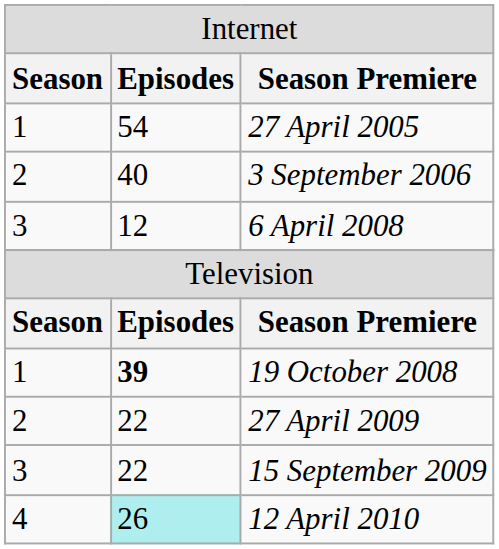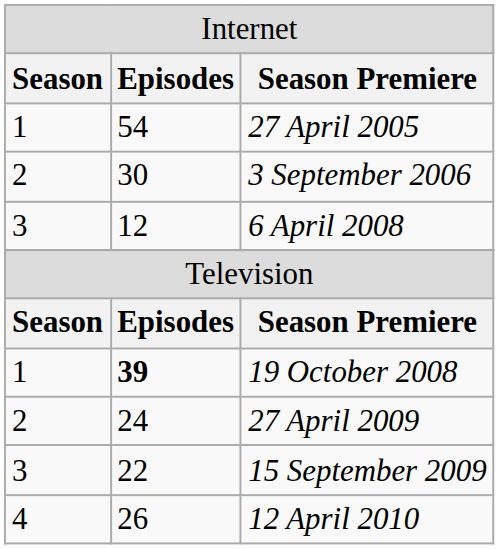 <table class="wikitable" border="1">
 <tr bgcolor="#DCDCDC">
 <td colspan="3" style="text-align: center;">Internet</td>
 </tr>
 <tr>
 <th><strong>Season</strong></th>
 <th><strong>Episodes</strong></th>
 <th><strong>Season Premiere</strong></th>
 </tr>
 <tr>
 <td>1</td>
 <td>54</td>
 <td><em>27 April 2005</em></td>
 </tr>
 <tr>
 <td>2</td>
-<td>40</td>
+<td>30</td>
 <td><em>3 September 2006</em></td>
 </tr>
 <tr>
 <td>3</td>
 <td>12</td>
 <td><em>6 April 2008</em></td>
 </tr>
 <tr>
 </tr>
 <tr bgcolor="#DCDCDC">
 <td colspan="3" style="text-align: center;">Television</td>
 </tr>
 <tr>
 <th><strong>Season</strong></th>
 <th><strong>Episodes</strong></th>
 <th><strong>Season Premiere</strong></th>
 </tr>
 <tr>
 <td>1</td>
 <td><strong>39</strong></td>
 <td><em>19 October 2008</em></td>
 </tr>
 <tr>
 <td>2</td>
-<td>22</td>
+<td>24</td>
 <td><em>27 April 2009</em></td>
 </tr>
 <tr>
 <td>3</td>
 <td>22</td>
 <td><em>15 September 2009</em></td>
 </tr>
 <tr>
 <td>4</td>
-<td style="background: paleturquoise;">26</td>
+<td>26</td>
 <td><em>12 April 2010</em></td>
 </tr>
 </table>
